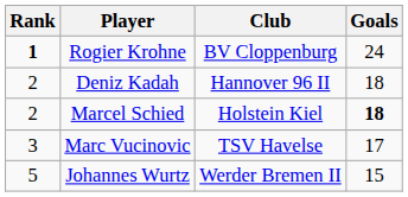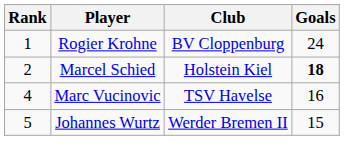 <table class="wikitable" style="text-align:center">
 <tr>
 <th>Rank</th>
 <th>Player</th>
 <th>Club</th>
 <th>Goals</th>
 </tr>
 <tr>
-<td><strong>1</strong></td>
+<td>1</td>
 <td><a href='#'>Rogier Krohne</a></td>
 <td><a href='#'>BV Cloppenburg</a></td>
 <td>24</td>
-</tr>
-<tr>
-<td>2</td>
-<td><a href='#'>Deniz Kadah</a></td>
-<td><a href='#'>Hannover 96 II</a></td>
-<td>18</td>
 </tr>
 <tr>
 <td>2</td>
 <td><a href='#'>Marcel Schied</a></td>
 <td><a href='#'>Holstein Kiel</a></td>
 <td><strong>18</strong></td>
 </tr>
 <tr>
-<td>3</td>
+<td>4</td>
 <td><a href='#'>Marc Vucinovic</a></td>
 <td><a href='#'>TSV Havelse</a></td>
-<td>17</td>
+<td>16</td>
 </tr>
 <tr>
 <td>5</td>
 <td><a href='#'>Johannes Wurtz</a></td>
 <td><a href='#'>Werder Bremen II</a></td>
 <td>15</td>
 </tr>
 </table>
